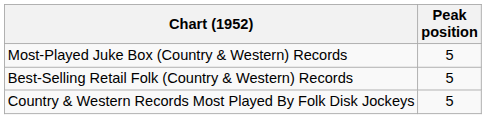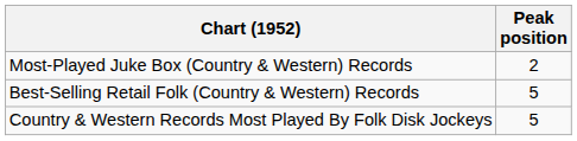 <table class="wikitable">
 <tr>
 <th align="left">Chart (1952)</th>
 <th style="text-align:center;">Peak<br>position</th>
 </tr>
 <tr>
 <td align="left">Most-Played Juke Box (Country & Western) Records</td>
-<td style="text-align:center;">5</td>
+<td style="text-align:center;">2</td>
 </tr>
 <tr>
 <td align=left>Best-Selling Retail Folk (Country & Western) Records</td>
 <td style="text-align:center;">5</td>
 </tr>
 <tr>
 <td align=left>Country & Western Records Most Played By Folk Disk Jockeys</td>
 <td style="text-align:center;">5</td>
 </tr>
 </table>
